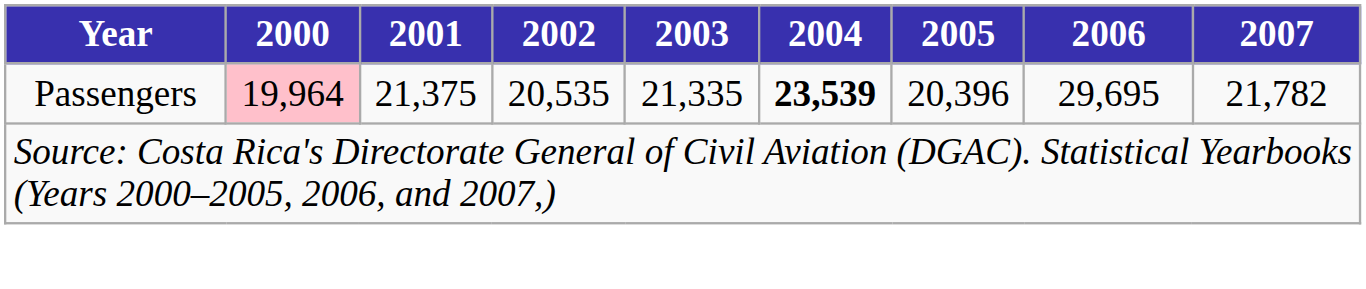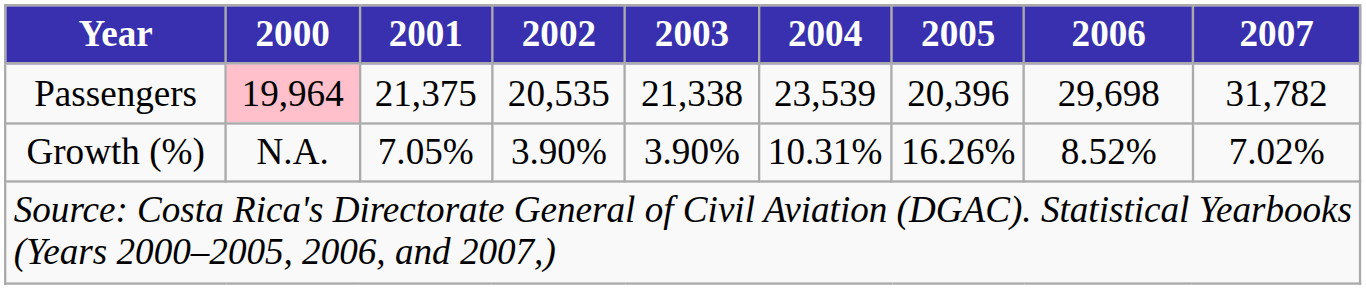 <table class="sortable wikitable toccolours" style="text-align:center">
 <tr>
 <th style="background:#3830AE;color:white">Year</th>
 <th style="background:#3830AE;color:white; width:50px">2000</th>
 <th style="background:#3830AE;color:white; width:50px">2001</th>
 <th style="background:#3830AE;color:white; width:50px">2002</th>
 <th style="background:#3830AE;color:white; width:50px">2003</th>
 <th style="background:#3830AE;color:white; width:50px">2004</th>
 <th style="background:#3830AE;color:white; width:50px">2005</th>
 <th style="background:#3830AE;color:white; width:65px">2006</th>
 <th style="background:#3830AE;color:white; width:65px">2007</th>
 </tr>
 <tr>
 <td>Passengers</td>
 <td style="background: pink;">19,964</td>
 <td>21,375</td>
 <td>20,535</td>
-<td>21,335</td>
-<td><strong>23,539</strong></td>
+<td>21,338</td>
+<td>23,539</td>
 <td>20,396</td>
-<td>29,695</td>
-<td>21,782</td>
+<td>29,698</td>
+<td>31,782</td>
+</tr>
+<tr>
+<td>Growth (%)</td>
+<td>N.A.</td>
+<td> 7.05%</td>
+<td> 3.90%</td>
+<td> 3.90%</td>
+<td> 10.31%</td>
+<td> 16.26%</td>
+<td> 8.52%</td>
+<td> 7.02%</td>
 </tr>
 <tr>
 <td colspan="9" style="text-align:left;"><em>Source: Costa Rica's Directorate General of Civil Aviation (DGAC). Statistical Yearbooks<br>(Years 2000–2005, 2006, and 2007,)</em></td>
 </tr>
 </table>
